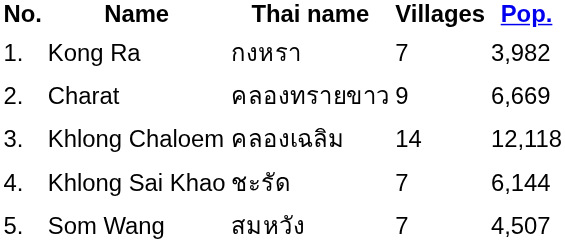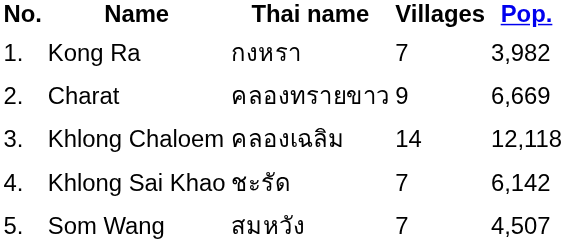 <table>
 <tr>
 <th>No.</th>
 <th>Name</th>
 <th>Thai name</th>
 <th>Villages</th>
 <th><a href='#'>Pop.</a></th>
 </tr>
 <tr>
 <td>1.</td>
 <td>Kong Ra</td>
 <td>กงหรา</td>
 <td>7</td>
 <td>3,982</td>
 <td></td>
 </tr>
 <tr>
 <td>2.</td>
 <td>Charat</td>
 <td>คลองทรายขาว</td>
 <td>9</td>
 <td>6,669</td>
 <td></td>
 </tr>
 <tr>
 <td>3.</td>
 <td>Khlong Chaloem</td>
 <td>คลองเฉลิม</td>
 <td>14</td>
 <td>12,118</td>
 <td></td>
 </tr>
 <tr>
 <td>4.</td>
 <td>Khlong Sai Khao</td>
 <td>ชะรัด</td>
 <td>7</td>
-<td>6,144</td>
+<td>6,142</td>
 <td></td>
 </tr>
 <tr>
 <td>5.</td>
 <td>Som Wang</td>
 <td>สมหวัง</td>
 <td>7</td>
 <td>4,507</td>
 <td></td>
 </tr>
 </table>
